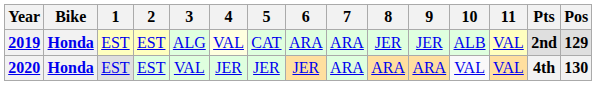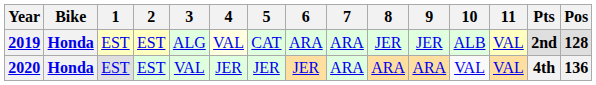 <table class="wikitable" style="text-align:center;">
 <tr>
 <th>Year</th>
 <th>Bike</th>
 <th>1</th>
 <th>2</th>
 <th>3</th>
 <th>4</th>
 <th>5</th>
 <th>6</th>
 <th>7</th>
 <th>8</th>
 <th>9</th>
 <th>10</th>
 <th>11</th>
 <th>Pts</th>
 <th>Pos</th>
 </tr>
 <tr>
 <th><a href='#'>2019</a></th>
 <th><a href='#'>Honda</a></th>
 <td style="background:#FFFFBF;"><a href='#'>EST</a><br></td>
 <td style="background:#FFFFBF;"><a href='#'>EST</a><br></td>
 <td style="background:#DFFFDF;"><a href='#'>ALG</a><br></td>
 <td style="background: lightyellow;"><a href='#'>VAL</a></td>
 <td style="background:#DFFFDF;"><a href='#'>CAT</a><br></td>
 <td style="background:#DFFFDF;"><a href='#'>ARA</a><br></td>
 <td style="background:#DFFFDF;"><a href='#'>ARA</a><br></td>
 <td style="background:#DFFFDF;"><a href='#'>JER</a><br></td>
 <td style="background:#DFFFDF;"><a href='#'>JER</a><br></td>
 <td style="background:#DFFFDF;"><a href='#'>ALB</a><br></td>
 <td style="background:#FFFFBF;"><a href='#'>VAL</a><br></td>
 <th style="background:#DFDFDF;">2nd</th>
-<th style="background:#DFDFDF;">129</th>
+<th style="background:#DFDFDF;">128</th>
 </tr>
 <tr>
 <th><a href='#'>2020</a></th>
 <th><a href='#'>Honda</a></th>
 <td style="background:#DFDFDF;"><a href='#'>EST</a><br></td>
 <td style="background:#DFFFDF;"><a href='#'>EST</a><br></td>
 <td style="background:#DFFFDF;"><a href='#'>VAL</a><br></td>
 <td style="background:#DFFFDF;"><a href='#'>JER</a><br></td>
 <td style="background:#DFFFDF;"><a href='#'>JER</a><br></td>
 <td style="background:#FFDF9F;"><a href='#'>JER</a><br></td>
 <td style="background:#DFFFDF;"><a href='#'>ARA</a><br></td>
 <td style="background:#FFDF9F;"><a href='#'>ARA</a><br></td>
 <td style="background:#FFDF9F;"><a href='#'>ARA</a><br></td>
 <td><a href='#'>VAL</a></td>
 <td style="background:#FFDF9F;"><a href='#'>VAL</a><br></td>
 <th>4th</th>
-<th>130</th>
+<th>136</th>
 </tr>
 </table>
